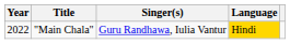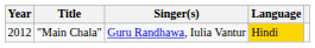 <table class="wikitable plainrowheaders sortable">
 <tr style="background:#ccc; text-align:center;">
 <th scope="col">Year</th>
 <th scope="col">Title</th>
 <th scope="col">Singer(s)</th>
 <th scope="col">Language</th>
 <th scope="col" class="unsortable"></th>
 </tr>
 <tr>
-<td>2022</td>
+<td>2012</td>
 <td>"Main Chala"</td>
 <td><a href='#'>Guru Randhawa</a>, Iulia Vantur</td>
 <td style="background: gold;">Hindi</td>
 <td></td>
 </tr>
 </table>
